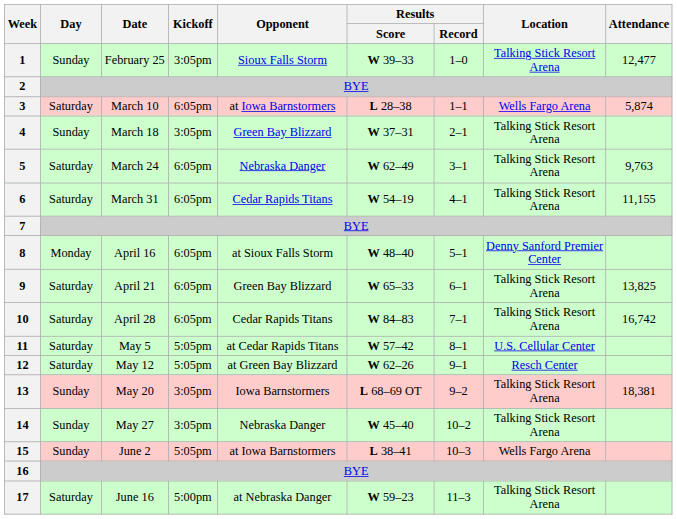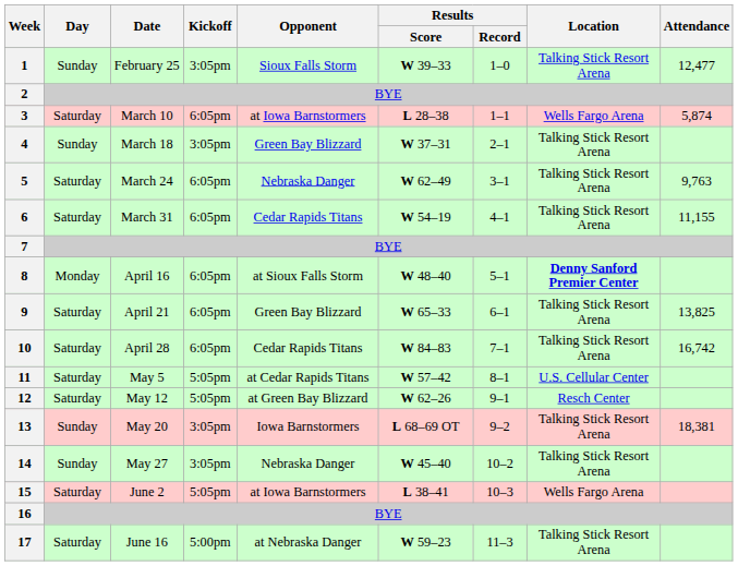 <table class="wikitable">
 <tr>
 <th rowspan="2" width="40">Week</th>
 <th rowspan="2" width="80">Day</th>
 <th rowspan="2" width="90">Date</th>
 <th rowspan="2" width="60">Kickoff</th>
 <th rowspan="2" width="200">Opponent</th>
 <th colspan="2" width="200">Results</th>
 <th rowspan="2" width="200">Location</th>
 <th rowspan="2" width="60">Attendance</th>
 </tr>
 <tr>
 <th width="140">Score</th>
 <th width="60">Record</th>
 </tr>
 <tr align="center" bgcolor="#CCFFCC">
 <th>1</th>
 <td>Sunday</td>
 <td>February 25</td>
 <td>3:05pm</td>
 <td><a href='#'>Sioux Falls Storm</a></td>
 <td><strong>W</strong> 39–33</td>
 <td>1–0</td>
 <td><a href='#'>Talking Stick Resort Arena</a></td>
 <td>12,477</td>
 </tr>
 <tr align="center" bgcolor="#CCCCCC">
 <th>2</th>
 <td colspan=8><a href='#'>BYE</a></td>
 </tr>
 <tr align="center" bgcolor="#FFCCCC">
 <th>3</th>
 <td>Saturday</td>
 <td>March 10</td>
 <td>6:05pm</td>
 <td>at <a href='#'>Iowa Barnstormers</a></td>
 <td><strong>L</strong> 28–38</td>
 <td>1–1</td>
 <td><a href='#'>Wells Fargo Arena</a></td>
 <td>5,874</td>
 </tr>
 <tr align="center" bgcolor="#CCFFCC">
 <th>4</th>
 <td>Sunday</td>
 <td>March 18</td>
 <td>3:05pm</td>
 <td><a href='#'>Green Bay Blizzard</a></td>
 <td><strong>W</strong> 37–31</td>
 <td>2–1</td>
 <td>Talking Stick Resort Arena</td>
 <td></td>
 </tr>
 <tr align="center" bgcolor="#CCFFCC">
 <th>5</th>
 <td>Saturday</td>
 <td>March 24</td>
 <td>6:05pm</td>
 <td><a href='#'>Nebraska Danger</a></td>
 <td><strong>W</strong> 62–49</td>
 <td>3–1</td>
 <td>Talking Stick Resort Arena</td>
 <td>9,763</td>
 </tr>
 <tr align="center" bgcolor="#CCFFCC">
 <th>6</th>
 <td>Saturday</td>
 <td>March 31</td>
 <td>6:05pm</td>
 <td><a href='#'>Cedar Rapids Titans</a></td>
 <td><strong>W</strong> 54–19</td>
 <td>4–1</td>
 <td>Talking Stick Resort Arena</td>
 <td>11,155</td>
 </tr>
 <tr align="center" bgcolor="#CCCCCC">
 <th>7</th>
 <td colspan=8><a href='#'>BYE</a></td>
 </tr>
 <tr align="center"  bgcolor="#CCFFCC">
 <th>8</th>
 <td>Monday</td>
 <td>April 16</td>
 <td>6:05pm</td>
 <td>at Sioux Falls Storm</td>
 <td><strong>W</strong> 48–40</td>
 <td>5–1</td>
-<td><a href='#'>Denny Sanford Premier Center</a></td>
+<td><strong><a href='#'>Denny Sanford Premier Center</a></strong></td>
 <td></td>
 </tr>
 <tr align="center" bgcolor="#CCFFCC">
 <th>9</th>
 <td>Saturday</td>
 <td>April 21</td>
 <td>6:05pm</td>
 <td>Green Bay Blizzard</td>
 <td><strong>W</strong> 65–33</td>
 <td>6–1</td>
 <td>Talking Stick Resort Arena</td>
 <td>13,825</td>
 </tr>
 <tr align="center" bgcolor="#CCFFCC">
 <th>10</th>
 <td>Saturday</td>
 <td>April 28</td>
 <td>6:05pm</td>
 <td>Cedar Rapids Titans</td>
 <td><strong>W</strong> 84–83</td>
 <td>7–1</td>
 <td>Talking Stick Resort Arena</td>
 <td>16,742</td>
 </tr>
 <tr align="center" bgcolor="#CCFFCC">
 <th>11</th>
 <td>Saturday</td>
 <td>May 5</td>
 <td>5:05pm</td>
 <td>at Cedar Rapids Titans</td>
 <td><strong>W</strong> 57–42</td>
 <td>8–1</td>
 <td><a href='#'>U.S. Cellular Center</a></td>
 <td></td>
 </tr>
 <tr align="center" bgcolor="#CCFFCC">
 <th>12</th>
 <td>Saturday</td>
 <td>May 12</td>
 <td>5:05pm</td>
 <td>at Green Bay Blizzard</td>
 <td><strong>W</strong> 62–26</td>
 <td>9–1</td>
 <td><a href='#'>Resch Center</a></td>
 <td></td>
 </tr>
 <tr align="center" bgcolor="#FFCCCC">
 <th>13</th>
 <td>Sunday</td>
 <td>May 20</td>
 <td>3:05pm</td>
 <td>Iowa Barnstormers</td>
 <td><strong>L</strong> 68–69 OT</td>
 <td>9–2</td>
 <td>Talking Stick Resort Arena</td>
 <td>18,381</td>
 </tr>
 <tr align="center" bgcolor="#CCFFCC">
 <th>14</th>
 <td>Sunday</td>
 <td>May 27</td>
 <td>3:05pm</td>
 <td>Nebraska Danger</td>
 <td><strong>W</strong> 45–40</td>
 <td>10–2</td>
 <td>Talking Stick Resort Arena</td>
 <td></td>
 </tr>
 <tr align="center" bgcolor=#fcc>
 <th>15</th>
-<td>Sunday</td>
+<td>Saturday</td>
 <td>June 2</td>
 <td>5:05pm</td>
 <td>at Iowa Barnstormers</td>
 <td><strong>L</strong> 38–41</td>
 <td>10–3</td>
 <td>Wells Fargo Arena</td>
 <td></td>
 </tr>
 <tr align="center" bgcolor="#CCCCCC">
 <th>16</th>
 <td colspan=8><a href='#'>BYE</a></td>
 </tr>
 <tr align="center" bgcolor=#cfc>
 <th>17</th>
 <td>Saturday</td>
 <td>June 16</td>
 <td>5:00pm</td>
 <td>at Nebraska Danger</td>
 <td><strong>W</strong> 59–23</td>
 <td>11–3</td>
 <td>Talking Stick Resort Arena</td>
 <td></td>
 </tr>
 </table>
